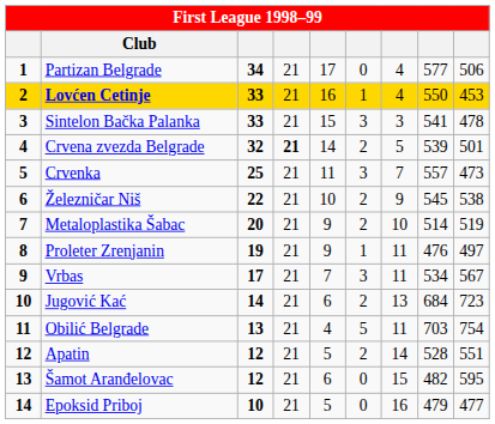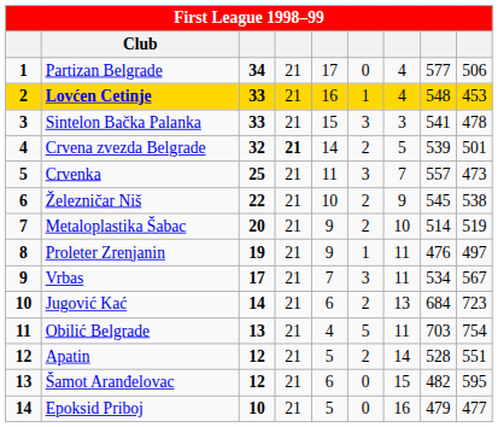 <table class="wikitable" style="text-align:center">
 <tr>
 <th colspan=10 style="background:red;color:white;">First League 1998–99</th>
 </tr>
 <tr>
 <th width=28></th>
 <th width=185>Club</th>
 <th width=28></th>
 <th width=28></th>
 <th width=28></th>
 <th width=28></th>
 <th width=28></th>
 <th width=28></th>
 <th width=28></th>
 </tr>
 <tr>
 <td><strong>1</strong></td>
 <td align=left><a href='#'>Partizan Belgrade</a></td>
 <td><strong>34</strong></td>
 <td>21</td>
 <td>17</td>
 <td>0</td>
 <td>4</td>
 <td>577</td>
 <td>506</td>
 </tr>
 <tr style="background:gold;">
 <td><strong>2</strong></td>
 <td align=left><strong><a href='#'>Lovćen Cetinje</a></strong></td>
 <td><strong>33</strong></td>
 <td>21</td>
 <td>16</td>
 <td>1</td>
 <td>4</td>
-<td>550</td>
+<td>548</td>
 <td>453</td>
 </tr>
 <tr>
 <td><strong>3</strong></td>
 <td align=left><a href='#'>Sintelon Bačka Palanka</a></td>
 <td><strong>33</strong></td>
 <td>21</td>
 <td>15</td>
 <td>3</td>
 <td>3</td>
 <td>541</td>
 <td>478</td>
 </tr>
 <tr>
 <td><strong>4</strong></td>
 <td align=left><a href='#'>Crvena zvezda Belgrade</a></td>
 <td><strong>32</strong></td>
 <td><strong>21</strong></td>
 <td>14</td>
 <td>2</td>
 <td>5</td>
 <td>539</td>
 <td>501</td>
 </tr>
 <tr>
 <td><strong>5</strong></td>
 <td align=left><a href='#'>Crvenka</a></td>
 <td><strong>25</strong></td>
 <td>21</td>
 <td>11</td>
 <td>3</td>
 <td>7</td>
 <td>557</td>
 <td>473</td>
 </tr>
 <tr>
 <td><strong>6</strong></td>
 <td align=left><a href='#'>Železničar Niš</a></td>
 <td><strong>22</strong></td>
 <td>21</td>
 <td>10</td>
 <td>2</td>
 <td>9</td>
 <td>545</td>
 <td>538</td>
 </tr>
 <tr>
 <td><strong>7</strong></td>
 <td align=left><a href='#'>Metaloplastika Šabac</a></td>
 <td><strong>20</strong></td>
 <td>21</td>
 <td>9</td>
 <td>2</td>
 <td>10</td>
 <td>514</td>
 <td>519</td>
 </tr>
 <tr>
 <td><strong>8</strong></td>
 <td align=left><a href='#'>Proleter Zrenjanin</a></td>
 <td><strong>19</strong></td>
 <td>21</td>
 <td>9</td>
 <td>1</td>
 <td>11</td>
 <td>476</td>
 <td>497</td>
 </tr>
 <tr>
 <td><strong>9</strong></td>
 <td align=left><a href='#'>Vrbas</a></td>
 <td><strong>17</strong></td>
 <td>21</td>
 <td>7</td>
 <td>3</td>
 <td>11</td>
 <td>534</td>
 <td>567</td>
 </tr>
 <tr>
 <td><strong>10</strong></td>
 <td align=left><a href='#'>Jugović Kać</a></td>
 <td><strong>14</strong></td>
 <td>21</td>
 <td>6</td>
 <td>2</td>
 <td>13</td>
 <td>684</td>
 <td>723</td>
 </tr>
 <tr>
 <td><strong>11</strong></td>
 <td align=left><a href='#'>Obilić Belgrade</a></td>
 <td><strong>13</strong></td>
 <td>21</td>
 <td>4</td>
 <td>5</td>
 <td>11</td>
 <td>703</td>
 <td>754</td>
 </tr>
 <tr>
 <td><strong>12</strong></td>
 <td align=left><a href='#'>Apatin</a></td>
 <td><strong>12</strong></td>
 <td>21</td>
 <td>5</td>
 <td>2</td>
 <td>14</td>
 <td>528</td>
 <td>551</td>
 </tr>
 <tr>
 <td><strong>13</strong></td>
 <td align=left><a href='#'>Šamot Aranđelovac</a></td>
 <td><strong>12</strong></td>
 <td>21</td>
 <td>6</td>
 <td>0</td>
 <td>15</td>
 <td>482</td>
 <td>595</td>
 </tr>
 <tr>
 <td><strong>14</strong></td>
 <td align=left><a href='#'>Epoksid Priboj</a></td>
 <td><strong>10</strong></td>
 <td>21</td>
 <td>5</td>
 <td>0</td>
 <td>16</td>
 <td>479</td>
 <td>477</td>
 </tr>
 </table>
